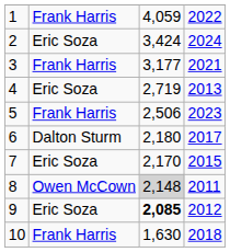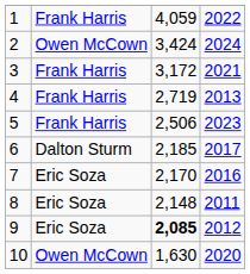 <table class="wikitable">
 <tr>
 </tr>
 <tr>
 <td>1</td>
 <td><a href='#'>Frank Harris</a></td>
 <td>4,059</td>
 <td><a href='#'>2022</a></td>
 </tr>
 <tr>
 <td>2</td>
-<td>Eric Soza</td>
+<td><a href='#'>Owen McCown</a></td>
 <td>3,424</td>
 <td><a href='#'>2024</a></td>
 </tr>
 <tr>
 <td>3</td>
 <td><a href='#'>Frank Harris</a></td>
-<td>3,177</td>
+<td>3,172</td>
 <td><a href='#'>2021</a></td>
 </tr>
 <tr>
 <td>4</td>
-<td>Eric Soza</td>
+<td><a href='#'>Frank Harris</a></td>
 <td>2,719</td>
 <td><a href='#'>2013</a></td>
 </tr>
 <tr>
 <td>5</td>
 <td><a href='#'>Frank Harris</a></td>
 <td>2,506</td>
 <td><a href='#'>2023</a></td>
 </tr>
 <tr>
 <td>6</td>
 <td>Dalton Sturm</td>
-<td>2,180</td>
+<td>2,185</td>
 <td><a href='#'>2017</a></td>
 </tr>
 <tr>
 <td>7</td>
 <td>Eric Soza</td>
 <td>2,170</td>
-<td><a href='#'>2015</a></td>
+<td><a href='#'>2016</a></td>
 </tr>
 <tr>
 <td>8</td>
-<td><a href='#'>Owen McCown</a></td>
-<td style="background: lightgrey;">2,148</td>
+<td>Eric Soza</td>
+<td>2,148</td>
 <td><a href='#'>2011</a></td>
 </tr>
 <tr>
 <td>9</td>
 <td>Eric Soza</td>
 <td><strong>2,085</strong></td>
 <td><a href='#'>2012</a></td>
 </tr>
 <tr>
 <td>10</td>
-<td><a href='#'>Frank Harris</a></td>
+<td><a href='#'>Owen McCown</a></td>
 <td>1,630</td>
-<td><a href='#'>2018</a></td>
+<td><a href='#'>2020</a></td>
 </tr>
 </table>
